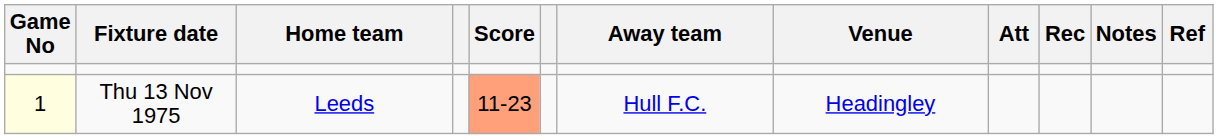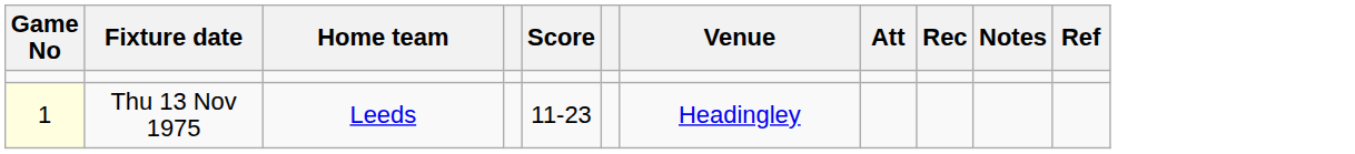 <table class="wikitable" style="text-align:center;">
 <tr>
 <th width=10 abbr="No">Game No</th>
 <th width=110 abbr="Date">Fixture date</th>
 <th width=150 abbr="Home team">Home team</th>
 <th width=5 abbr="space"></th>
 <th width=20 abbr="Score">Score</th>
 <th width=5 abbr="space"></th>
-<th width=150 abbr="Away team">Away team</th>
 <th width=150 abbr="Venue">Venue</th>
 <th width=30 abbr="Att">Att</th>
 <th width=30 abbr="Rec">Rec</th>
 <th width=20 abbr="Notes">Notes</th>
 <th width=30 abbr="Ref">Ref</th>
 </tr>
 <tr>
 <td></td>
 <td></td>
 <td></td>
 <td></td>
 <td></td>
 <td></td>
 <td></td>
 <td></td>
 <td></td>
 <td></td>
 <td></td>
-<td></td>
 </tr>
 <tr>
 <td style="background: lightyellow;">1</td>
 <td>Thu 13 Nov 1975</td>
 <td><a href='#'>Leeds</a></td>
 <td></td>
-<td style="background: lightsalmon;">11-23</td>
+<td>11-23</td>
 <td></td>
-<td><a href='#'>Hull F.C.</a></td>
 <td><a href='#'>Headingley</a></td>
 <td></td>
 <td></td>
 <td></td>
 <td></td>
 </tr>
 </table>
